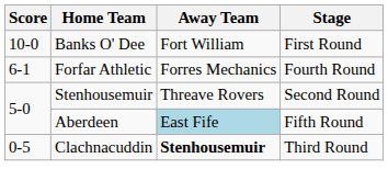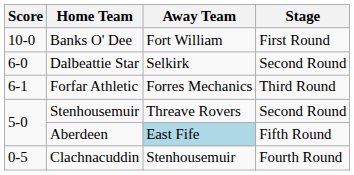 <table class="wikitable">
 <tr>
 <th>Score</th>
 <th>Home Team</th>
 <th>Away Team</th>
 <th>Stage</th>
 </tr>
 <tr>
 <td>10-0</td>
 <td>Banks O' Dee</td>
 <td>Fort William</td>
 <td>First Round</td>
 </tr>
 <tr>
+<td>6-0</td>
+<td>Dalbeattie Star</td>
+<td>Selkirk</td>
+<td>Second Round</td>
+</tr>
+<tr>
 <td>6-1</td>
 <td>Forfar Athletic</td>
 <td>Forres Mechanics</td>
-<td>Fourth Round</td>
+<td>Third Round</td>
 </tr>
 <tr>
 <td rowspan="2">5-0</td>
 <td>Stenhousemuir</td>
 <td>Threave Rovers</td>
 <td>Second Round</td>
 </tr>
 <tr>
 <td>Aberdeen</td>
 <td style="background: lightblue;">East Fife</td>
 <td>Fifth Round</td>
 </tr>
 <tr>
 <td>0-5</td>
 <td>Clachnacuddin</td>
-<td><strong>Stenhousemuir</strong></td>
-<td>Third Round</td>
+<td>Stenhousemuir</td>
+<td>Fourth Round</td>
 </tr>
 </table>
